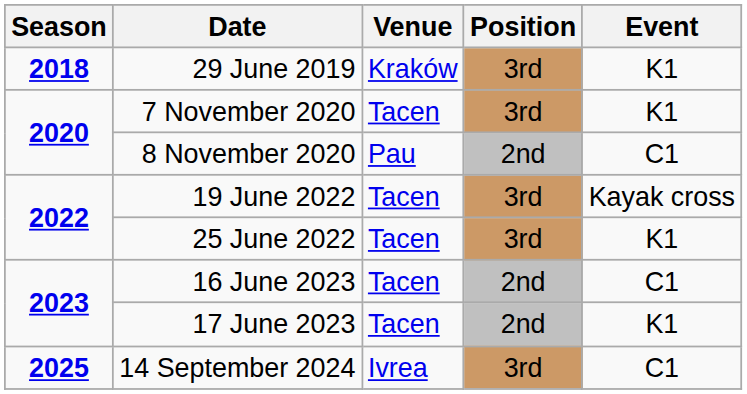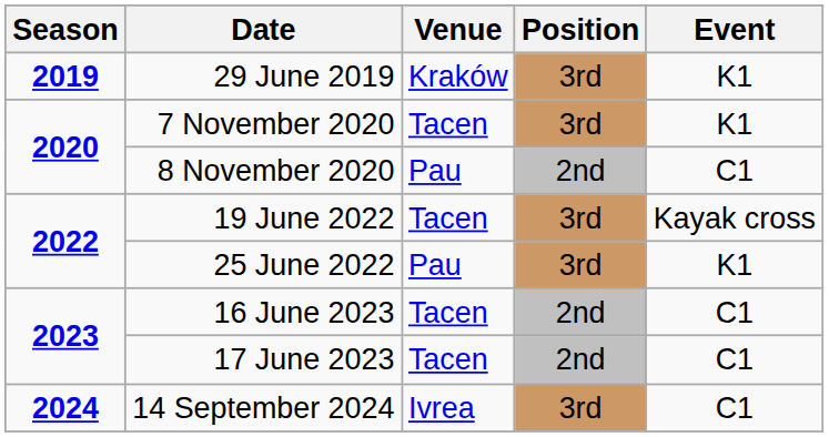 <table class="wikitable" style="text-align:center; font-size:95%;">
 <tr>
 <th>Season</th>
 <th>Date</th>
 <th>Venue</th>
 <th>Position</th>
 <th>Event</th>
 </tr>
 <tr>
-<td><strong><a href='#'>2018</a></strong></td>
+<td><strong><a href='#'>2019</a></strong></td>
 <td align=right>29 June 2019</td>
 <td align=left><a href='#'>Kraków</a></td>
 <td bgcolor=cc9966>3rd</td>
 <td>K1</td>
 </tr>
 <tr>
 <td rowspan=2><strong><a href='#'>2020</a></strong></td>
 <td align=right>7 November 2020</td>
 <td align=left><a href='#'>Tacen</a></td>
 <td bgcolor=cc9966>3rd</td>
 <td>K1</td>
 </tr>
 <tr>
 <td align=right>8 November 2020</td>
 <td align=left><a href='#'>Pau</a></td>
 <td bgcolor=silver>2nd</td>
 <td>C1</td>
 </tr>
 <tr>
 <td rowspan=2><strong><a href='#'>2022</a></strong></td>
 <td align=right>19 June 2022</td>
 <td align=left><a href='#'>Tacen</a></td>
 <td bgcolor=cc9966>3rd</td>
 <td>Kayak cross</td>
 </tr>
 <tr>
 <td align=right>25 June 2022</td>
-<td align=left><a href='#'>Tacen</a></td>
+<td align=left><a href='#'>Pau</a></td>
 <td bgcolor=cc9966>3rd</td>
 <td>K1</td>
 </tr>
 <tr>
 <td rowspan=2><strong><a href='#'>2023</a></strong></td>
 <td align=right>16 June 2023</td>
 <td align=left><a href='#'>Tacen</a></td>
 <td bgcolor=silver>2nd</td>
 <td>C1</td>
 </tr>
 <tr>
 <td align=right>17 June 2023</td>
 <td align=left><a href='#'>Tacen</a></td>
 <td bgcolor=silver>2nd</td>
-<td>K1</td>
+<td>C1</td>
 </tr>
 <tr>
-<td><strong><a href='#'>2025</a></strong></td>
+<td><strong><a href='#'>2024</a></strong></td>
 <td align=right>14 September 2024</td>
 <td align=left><a href='#'>Ivrea</a></td>
 <td bgcolor=cc9966>3rd</td>
 <td>C1</td>
 </tr>
 </table>
